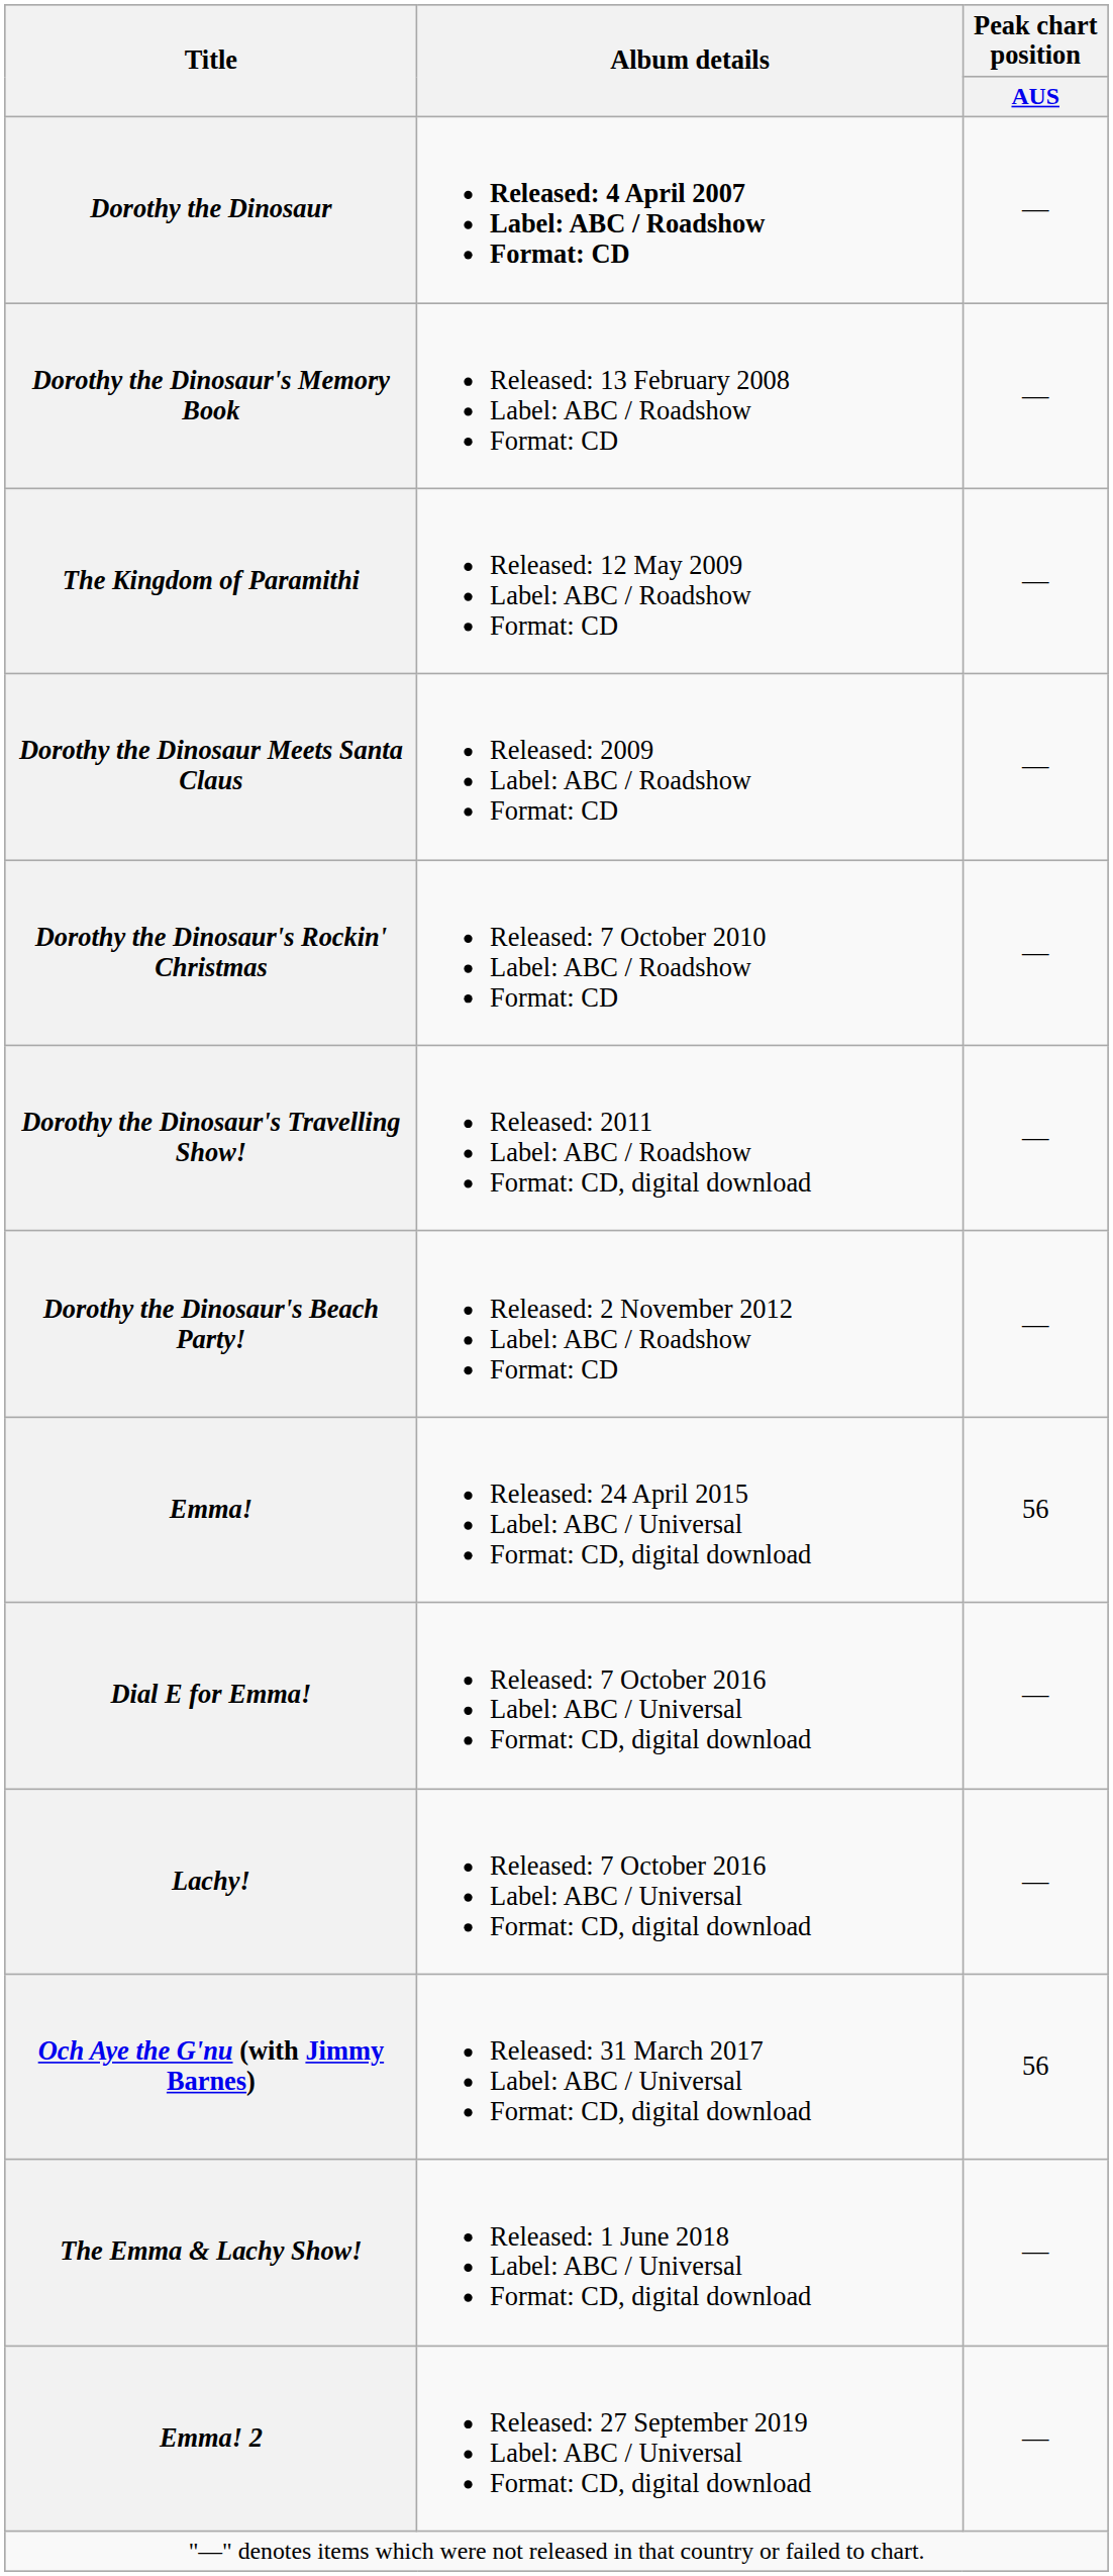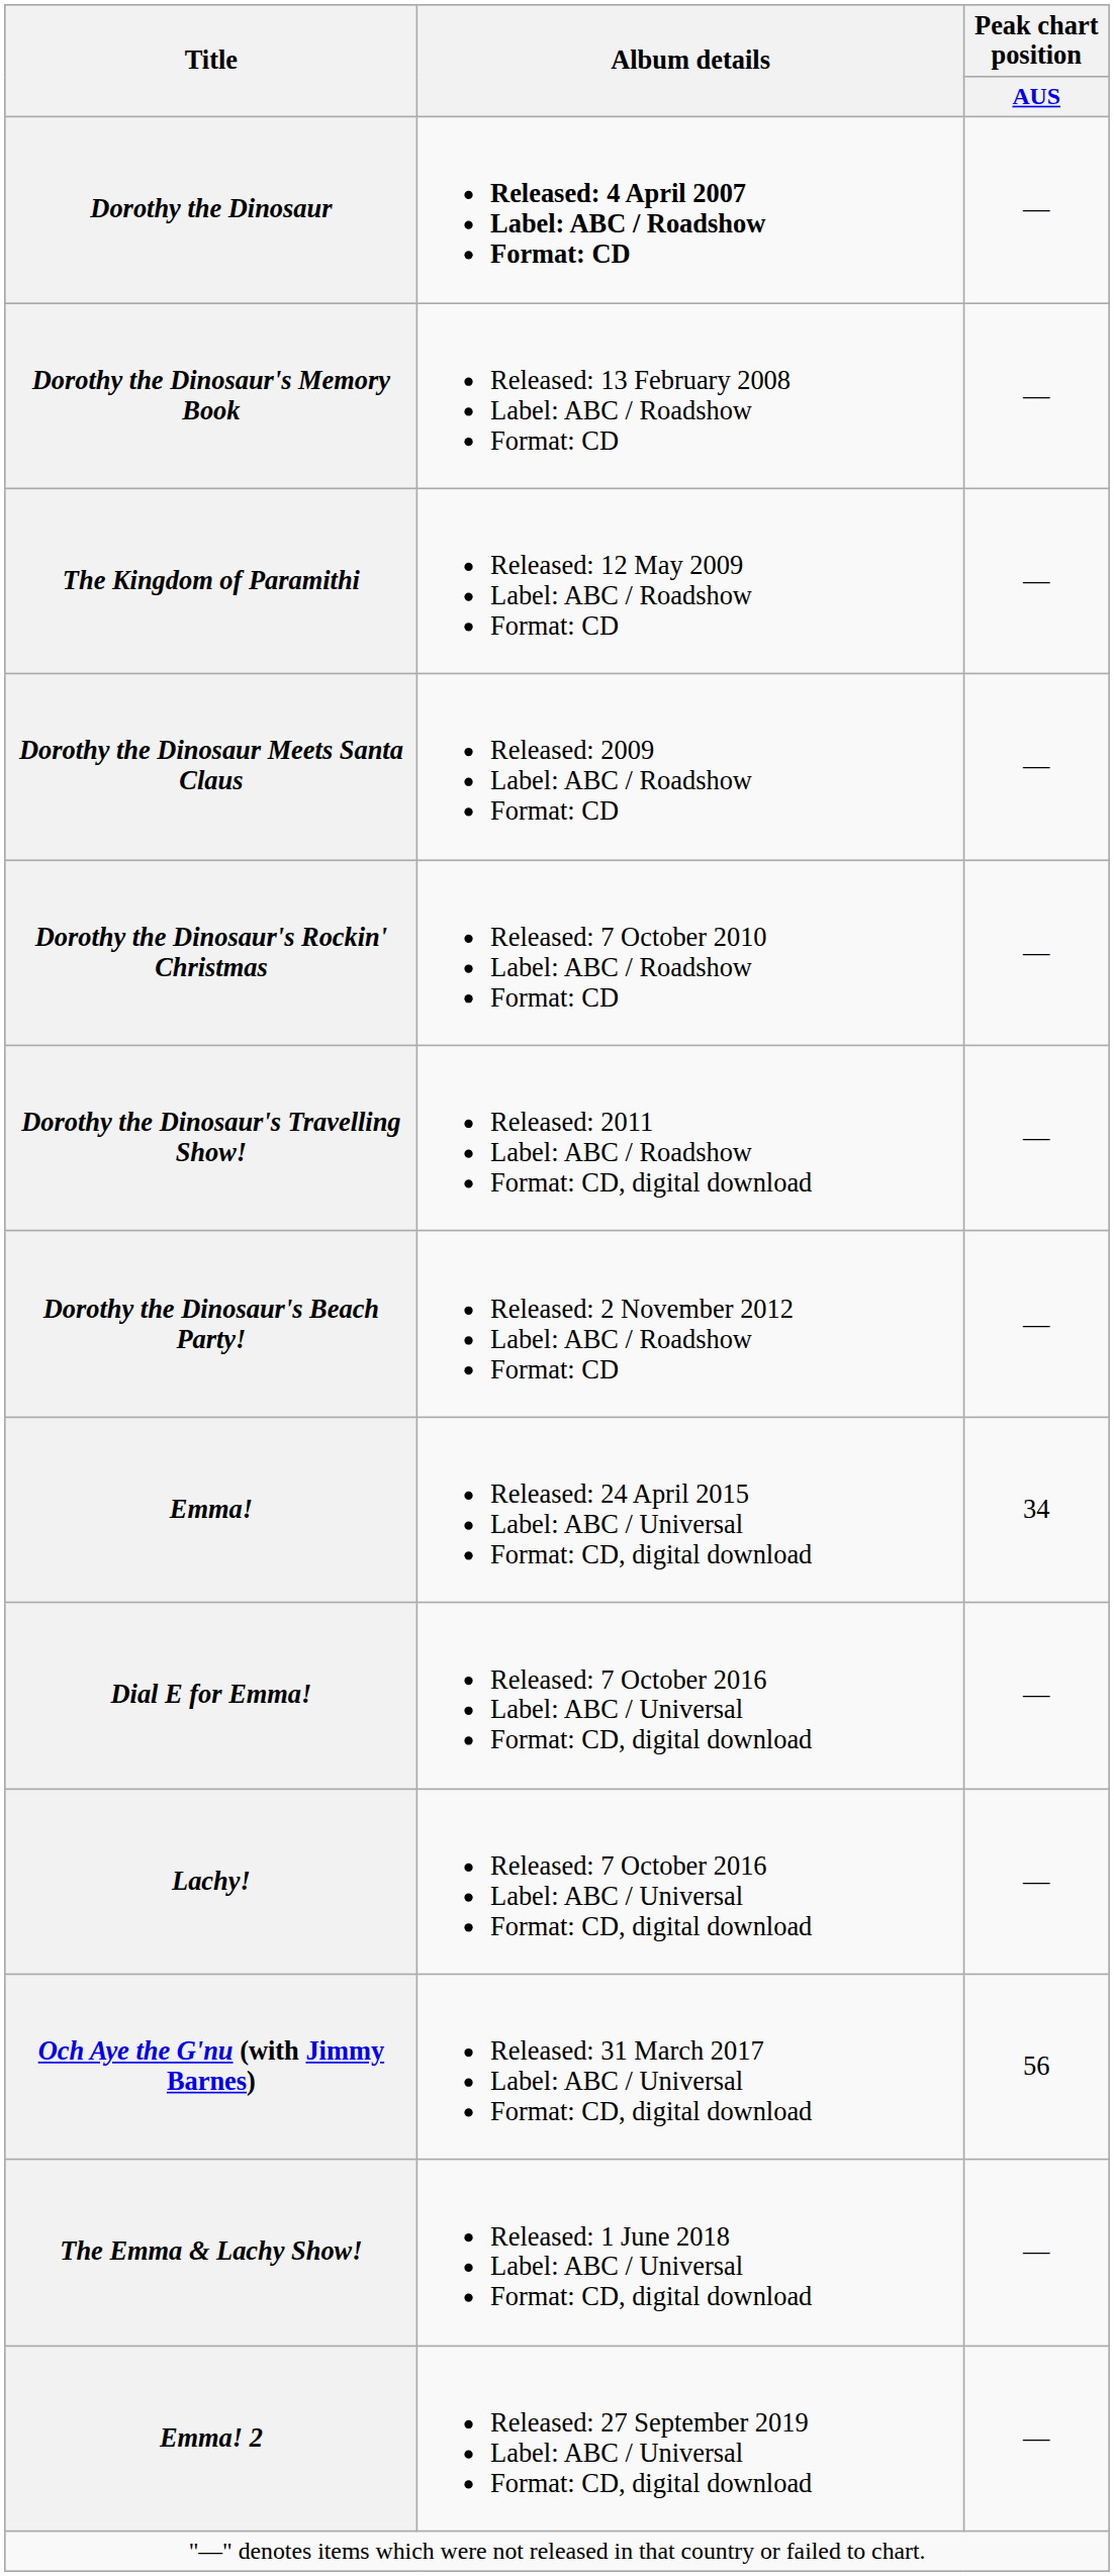 <table class="wikitable plainrowheaders">
 <tr>
 <th scope="col" style="width:15em;" rowspan="2">Title</th>
 <th scope="col" style="width:20em;" rowspan="2">Album details</th>
 <th scope="col" style="width:5em;">Peak chart position</th>
 </tr>
 <tr>
 <th scope="col" style="width:5em;font-size:90%;"><a href='#'>AUS</a><br></th>
 </tr>
 <tr>
 <th scope="row"><em>Dorothy the Dinosaur</em></th>
 <td><strong><br><ul><li>Released: 4 April 2007</li><li>Label: ABC / Roadshow</li><li>Format: CD</li></ul></strong></td>
 <td style="text-align:center;">—</td>
 </tr>
 <tr>
 <th scope="row"><em>Dorothy the Dinosaur's Memory Book</em></th>
 <td><br><ul><li>Released: 13 February 2008</li><li>Label: ABC / Roadshow</li><li>Format: CD</li></ul></td>
 <td style="text-align:center;">—</td>
 </tr>
 <tr>
 <th scope="row"><em>The Kingdom of Paramithi</em></th>
 <td><br><ul><li>Released: 12 May 2009</li><li>Label: ABC / Roadshow</li><li>Format: CD</li></ul></td>
 <td style="text-align:center;">—</td>
 </tr>
 <tr>
 <th scope="row"><em>Dorothy the Dinosaur Meets Santa Claus</em></th>
 <td><br><ul><li>Released: 2009</li><li>Label: ABC / Roadshow</li><li>Format: CD</li></ul></td>
 <td style="text-align:center;">—</td>
 </tr>
 <tr>
 <th scope="row"><em>Dorothy the Dinosaur's Rockin' Christmas</em></th>
 <td><br><ul><li>Released: 7 October 2010</li><li>Label: ABC / Roadshow</li><li>Format: CD</li></ul></td>
 <td style="text-align:center;">—</td>
 </tr>
 <tr>
 <th scope="row"><em>Dorothy the Dinosaur's Travelling Show!</em></th>
 <td><br><ul><li>Released: 2011</li><li>Label: ABC / Roadshow</li><li>Format: CD, digital download</li></ul></td>
 <td style="text-align:center;">—</td>
 </tr>
 <tr>
 <th scope="row"><em>Dorothy the Dinosaur's Beach Party!</em></th>
 <td><br><ul><li>Released: 2 November 2012</li><li>Label: ABC / Roadshow</li><li>Format: CD</li></ul></td>
 <td style="text-align:center;">—</td>
 </tr>
 <tr>
 <th scope="row"><em>Emma!</em></th>
 <td><br><ul><li>Released: 24 April 2015</li><li>Label: ABC / Universal</li><li>Format: CD, digital download</li></ul></td>
-<td style="text-align:center;">56</td>
+<td style="text-align:center;">34</td>
 </tr>
 <tr>
 <th scope="row"><em>Dial E for Emma!</em></th>
 <td><br><ul><li>Released: 7 October 2016</li><li>Label: ABC / Universal</li><li>Format: CD, digital download</li></ul></td>
 <td style="text-align:center;">—</td>
 </tr>
 <tr>
 <th scope="row"><em>Lachy!</em></th>
 <td><br><ul><li>Released: 7 October 2016</li><li>Label: ABC / Universal</li><li>Format: CD, digital download</li></ul></td>
 <td style="text-align:center;">—</td>
 </tr>
 <tr>
 <th scope="row"><em><a href='#'>Och Aye the G'nu</a></em> <span>(with <a href='#'>Jimmy Barnes</a>)</span></th>
 <td><br><ul><li>Released: 31 March 2017</li><li>Label: ABC / Universal</li><li>Format: CD, digital download</li></ul></td>
 <td style="text-align:center;">56</td>
 </tr>
 <tr>
 <th scope="row"><em>The Emma & Lachy Show!</em></th>
 <td><br><ul><li>Released: 1 June 2018</li><li>Label: ABC / Universal</li><li>Format: CD, digital download</li></ul></td>
 <td style="text-align:center;">—</td>
 </tr>
 <tr>
 <th scope="row"><em>Emma! 2</em></th>
 <td><br><ul><li>Released: 27 September 2019</li><li>Label: ABC / Universal</li><li>Format: CD, digital download</li></ul></td>
 <td style="text-align:center;">—</td>
 </tr>
 <tr>
 <td colspan="6" style="text-align:center; font-size:90%">"—" denotes items which were not released in that country or failed to chart.</td>
 </tr>
 </table>
